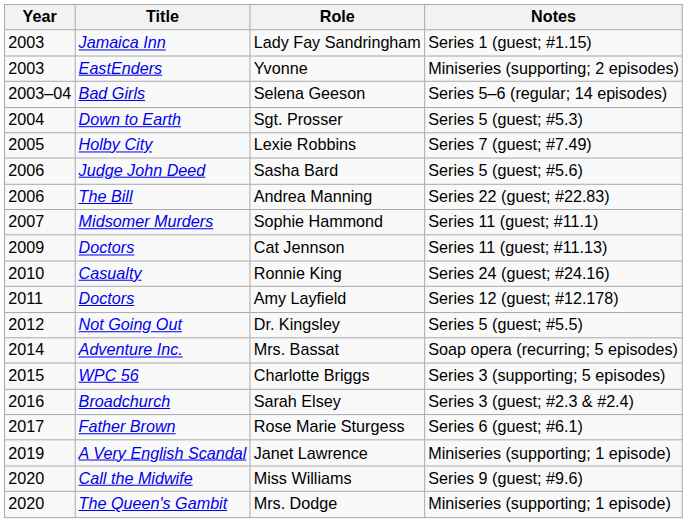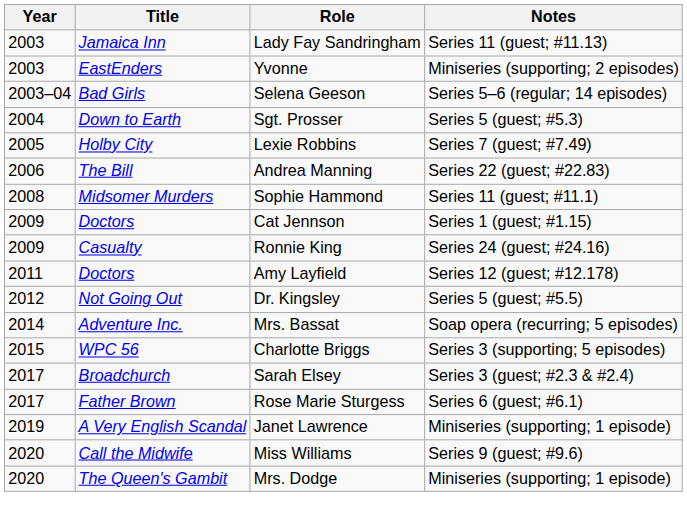 <table class="wikitable">
 <tr>
 <th>Year</th>
 <th>Title</th>
 <th>Role</th>
 <th>Notes</th>
 </tr>
 <tr>
 <td>2003</td>
 <td><em><a href='#'>Jamaica Inn</a></em></td>
 <td>Lady Fay Sandringham</td>
-<td>Series 1 (guest; #1.15)</td>
+<td>Series 11 (guest; #11.13)</td>
 </tr>
 <tr>
 <td>2003</td>
 <td><em><a href='#'>EastEnders</a></em></td>
 <td>Yvonne</td>
 <td>Miniseries (supporting; 2 episodes)</td>
 </tr>
 <tr>
 <td>2003–04</td>
 <td><em><a href='#'>Bad Girls</a></em></td>
 <td>Selena Geeson</td>
 <td>Series 5–6 (regular; 14 episodes)</td>
 </tr>
 <tr>
 <td>2004</td>
 <td><em><a href='#'>Down to Earth</a></em></td>
 <td>Sgt. Prosser</td>
 <td>Series 5 (guest; #5.3)</td>
 </tr>
 <tr>
 <td>2005</td>
 <td><em><a href='#'>Holby City</a></em></td>
 <td>Lexie Robbins</td>
 <td>Series 7 (guest; #7.49)</td>
 </tr>
 <tr>
 <td>2006</td>
-<td><em><a href='#'>Judge John Deed</a></em></td>
-<td>Sasha Bard</td>
-<td>Series 5 (guest; #5.6)</td>
-</tr>
-<tr>
-<td>2006</td>
 <td><em><a href='#'>The Bill</a></em></td>
 <td>Andrea Manning</td>
 <td>Series 22 (guest; #22.83)</td>
 </tr>
 <tr>
-<td>2007</td>
+<td>2008</td>
 <td><em><a href='#'>Midsomer Murders</a></em></td>
 <td>Sophie Hammond</td>
 <td>Series 11 (guest; #11.1)</td>
 </tr>
 <tr>
 <td>2009</td>
 <td><em><a href='#'>Doctors</a></em></td>
 <td>Cat Jennson</td>
-<td>Series 11 (guest; #11.13)</td>
+<td>Series 1 (guest; #1.15)</td>
 </tr>
 <tr>
-<td>2010</td>
+<td>2009</td>
 <td><em><a href='#'>Casualty</a></em></td>
 <td>Ronnie King</td>
 <td>Series 24 (guest; #24.16)</td>
 </tr>
 <tr>
 <td>2011</td>
 <td><em><a href='#'>Doctors</a></em></td>
 <td>Amy Layfield</td>
 <td>Series 12 (guest; #12.178)</td>
 </tr>
 <tr>
 <td>2012</td>
 <td><em><a href='#'>Not Going Out</a></em></td>
 <td>Dr. Kingsley</td>
 <td>Series 5 (guest; #5.5)</td>
 </tr>
 <tr>
 <td>2014</td>
 <td><em><a href='#'>Adventure Inc.</a></em></td>
 <td>Mrs. Bassat</td>
 <td>Soap opera (recurring; 5 episodes)</td>
 </tr>
 <tr>
 <td>2015</td>
 <td><em><a href='#'>WPC 56</a></em></td>
 <td>Charlotte Briggs</td>
 <td>Series 3 (supporting; 5 episodes)</td>
 </tr>
 <tr>
-<td>2016</td>
+<td>2017</td>
 <td><em><a href='#'>Broadchurch</a></em></td>
 <td>Sarah Elsey</td>
 <td>Series 3 (guest; #2.3 & #2.4)</td>
 </tr>
 <tr>
 <td>2017</td>
 <td><em><a href='#'>Father Brown</a></em></td>
 <td>Rose Marie Sturgess</td>
 <td>Series 6 (guest; #6.1)</td>
 </tr>
 <tr>
 <td>2019</td>
 <td><em><a href='#'>A Very English Scandal</a></em></td>
 <td>Janet Lawrence</td>
 <td>Miniseries (supporting; 1 episode)</td>
 </tr>
 <tr>
 <td>2020</td>
 <td><em><a href='#'>Call the Midwife</a></em></td>
 <td>Miss Williams</td>
 <td>Series 9 (guest; #9.6)</td>
 </tr>
 <tr>
 <td>2020</td>
 <td><em><a href='#'>The Queen's Gambit</a></em></td>
 <td>Mrs. Dodge</td>
 <td>Miniseries (supporting; 1 episode)</td>
 </tr>
 </table>
